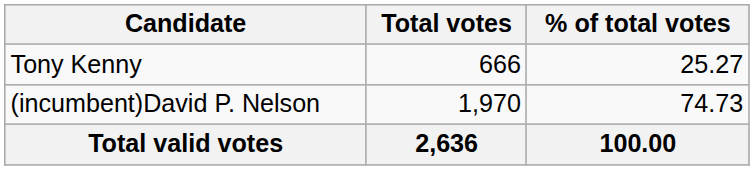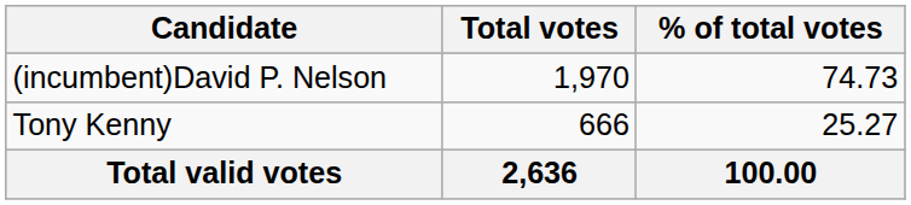 <table style="width:475px;" class="wikitable">
 <tr bgcolor="#EEEEEE">
 <th align="left">Candidate</th>
 <th align="right">Total votes</th>
 <th align="right">% of total votes</th>
 </tr>
 <tr>
+<td align="left">(incumbent)David P. Nelson</td>
+<td align="right">1,970</td>
+<td align="right">74.73</td>
+</tr>
+<tr>
 <td align="left">Tony Kenny</td>
 <td align="right">666</td>
 <td align="right">25.27</td>
-</tr>
-<tr>
-<td align="left">(incumbent)David P. Nelson</td>
-<td align="right">1,970</td>
-<td align="right">74.73</td>
 </tr>
 <tr bgcolor="#EEEEEE">
 <th align="left">Total valid votes</th>
 <th align="right">2,636</th>
 <th align="right">100.00</th>
 </tr>
 </table>
